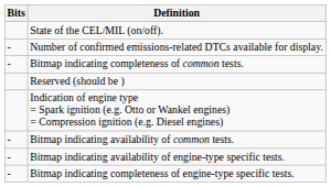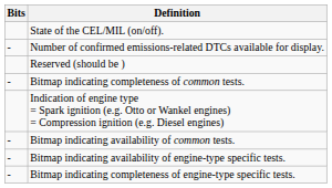 <table class="wikitable">
 <tr>
 <th>Bits</th>
 <th>Definition</th>
 </tr>
 <tr>
 <td></td>
 <td>State of the CEL/MIL (on/off).</td>
 </tr>
 <tr>
 <td>-</td>
 <td>Number of confirmed emissions-related DTCs available for display.</td>
 </tr>
 <tr>
+<td></td>
+<td>Reserved (should be )</td>
+</tr>
+<tr>
 <td>-</td>
 <td>Bitmap indicating completeness of <em>common</em> tests.</td>
-</tr>
-<tr>
-<td></td>
-<td>Reserved (should be )</td>
 </tr>
 <tr>
 <td></td>
 <td>Indication of engine type<br> = Spark ignition (e.g. Otto or Wankel engines)<br>  = Compression ignition  (e.g. Diesel engines)</td>
 </tr>
 <tr>
 <td>-</td>
 <td>Bitmap indicating availability of <em>common</em> tests.</td>
 </tr>
 <tr>
 <td>-</td>
 <td>Bitmap indicating availability of engine-type specific tests.</td>
 </tr>
 <tr>
 <td>-</td>
 <td>Bitmap indicating completeness of engine-type specific tests.</td>
 </tr>
 </table>
